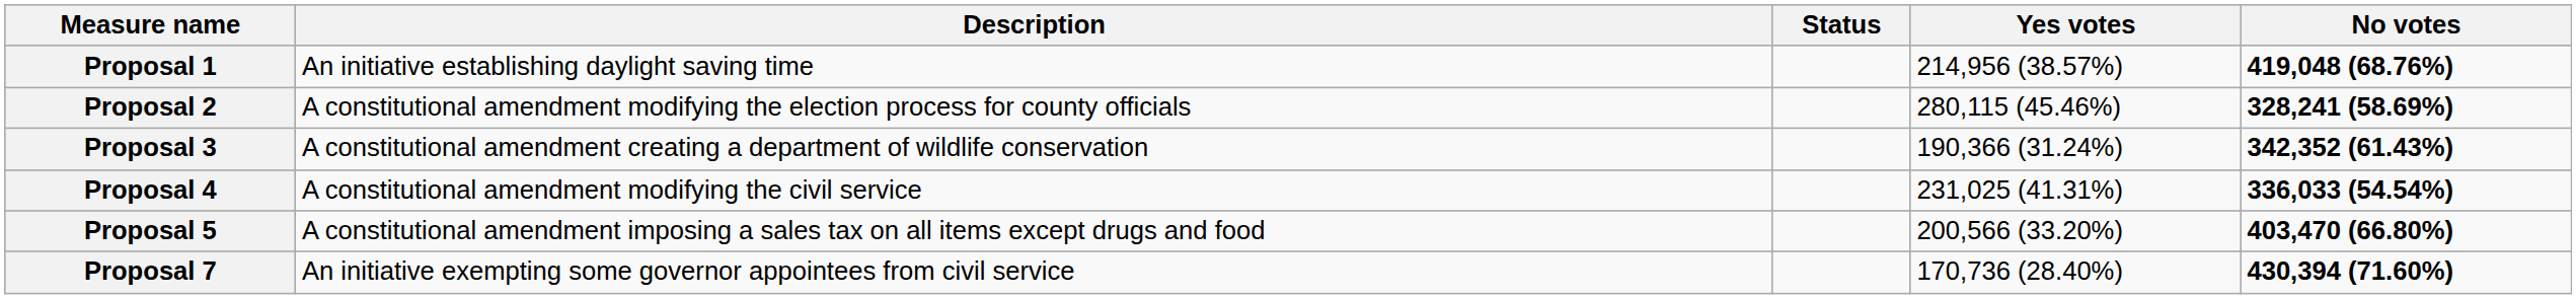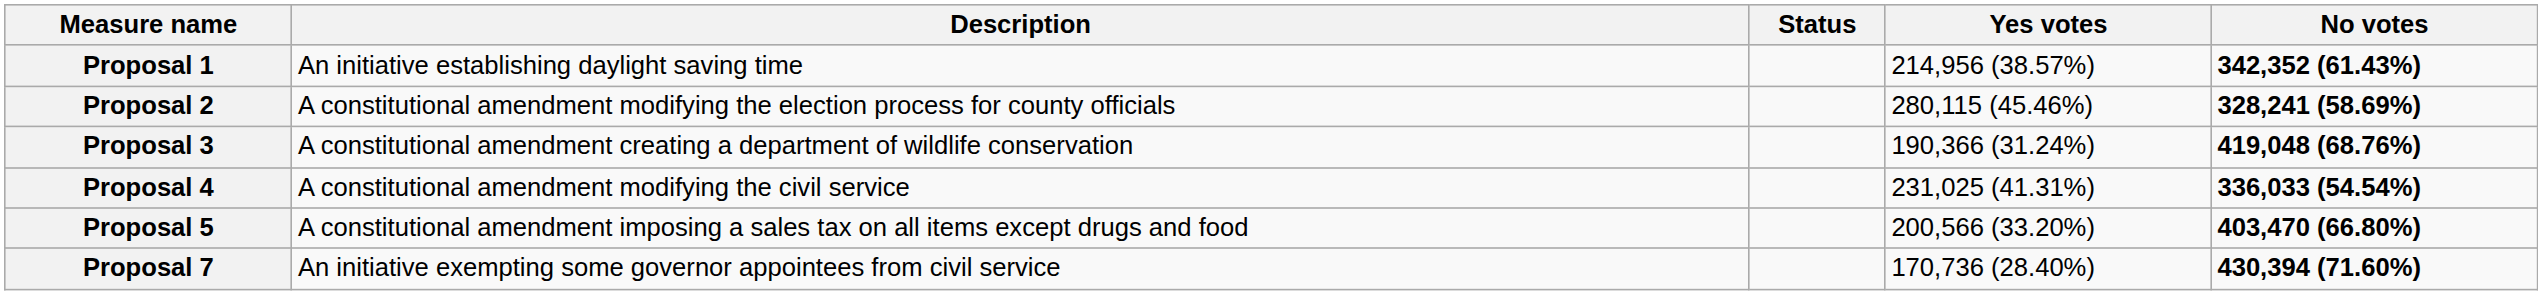 <table class="wikitable sortable plainrowheaders" style="width:100%">
 <tr>
 <th scope="col">Measure name</th>
 <th class="unsortable" scope="col">Description</th>
 <th scope="col">Status</th>
 <th scope="col">Yes votes</th>
 <th scope="col">No votes</th>
 </tr>
 <tr>
 <th scope="row">Proposal 1</th>
 <td>An initiative establishing daylight saving time</td>
 <td></td>
 <td>214,956 (38.57%)</td>
-<td><strong>419,048 (68.76%)</strong></td>
+<td><strong>342,352 (61.43%)</strong></td>
 </tr>
 <tr>
 <th scope="row">Proposal 2</th>
 <td>A constitutional amendment modifying the election process for county officials</td>
 <td></td>
 <td>280,115 (45.46%)</td>
 <td><strong>328,241 (58.69%)</strong></td>
 </tr>
 <tr>
 <th scope="row">Proposal 3</th>
 <td>A constitutional amendment creating a department of wildlife conservation</td>
 <td></td>
 <td>190,366 (31.24%)</td>
-<td><strong>342,352 (61.43%)</strong></td>
+<td><strong>419,048 (68.76%)</strong></td>
 </tr>
 <tr>
 <th scope="row">Proposal 4</th>
 <td>A constitutional amendment modifying the civil service</td>
 <td></td>
 <td>231,025 (41.31%)</td>
 <td><strong>336,033 (54.54%)</strong></td>
 </tr>
 <tr>
 <th scope="row">Proposal 5</th>
 <td>A constitutional amendment imposing a sales tax on all items except drugs and food</td>
 <td></td>
 <td>200,566 (33.20%)</td>
 <td><strong>403,470 (66.80%)</strong></td>
 </tr>
 <tr>
 <th scope="row">Proposal 7</th>
 <td>An initiative exempting some governor appointees from civil service</td>
 <td></td>
 <td>170,736 (28.40%)</td>
 <td><strong>430,394 (71.60%)</strong></td>
 </tr>
 </table>
